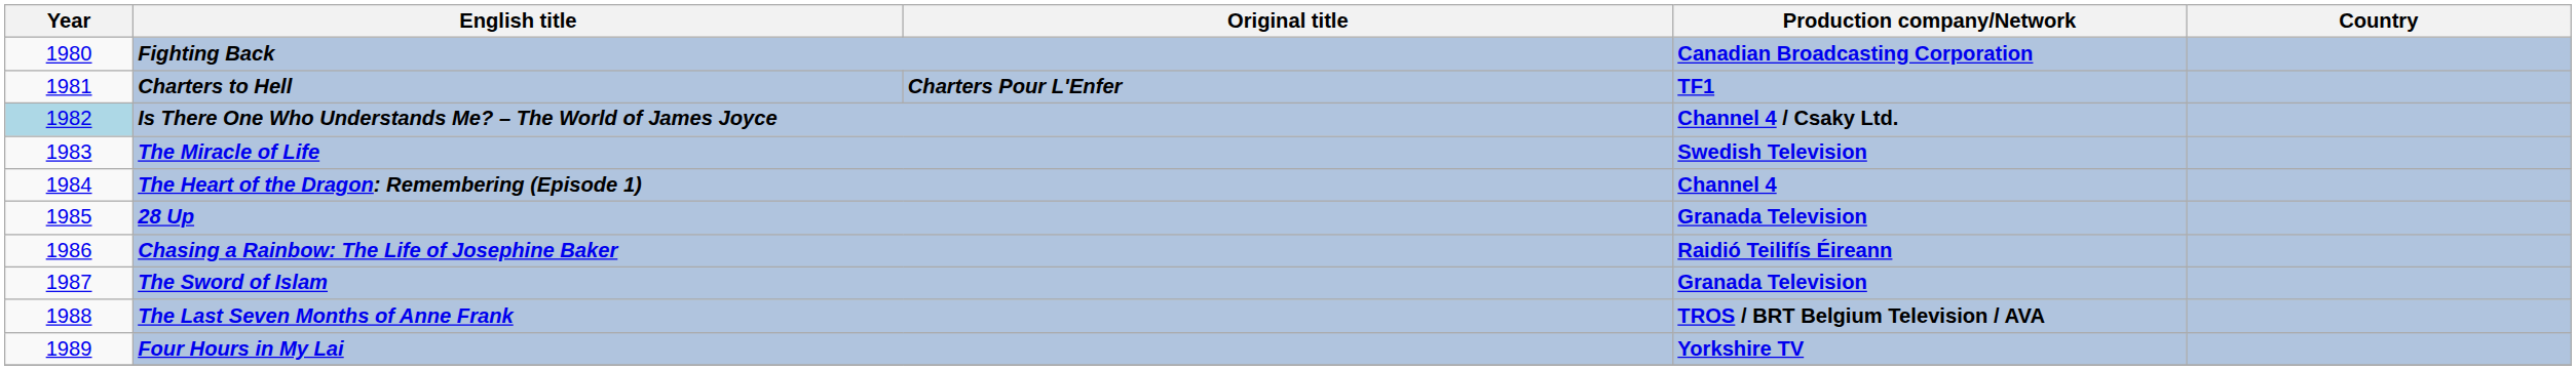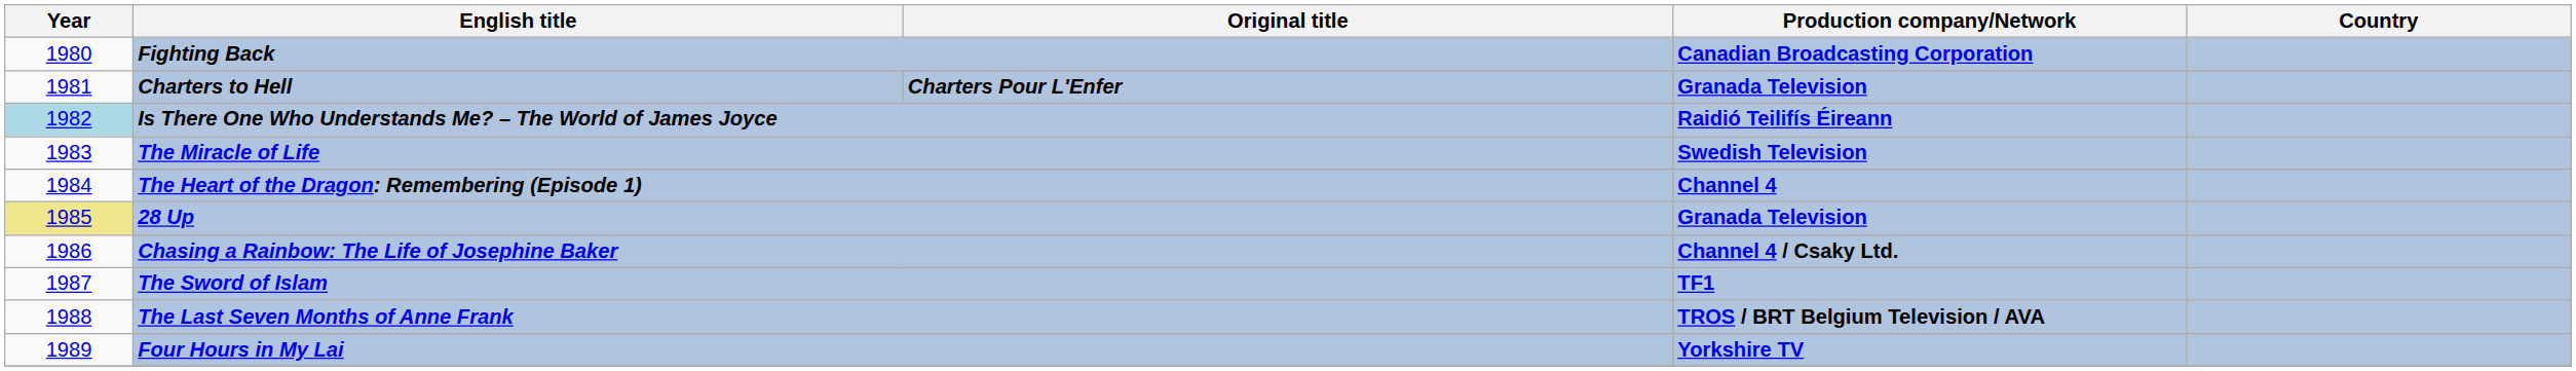 <table class="wikitable" width="100%" border="1" cellpadding="5" cellspacing="0">
 <tr>
 <th width=5%>Year</th>
 <th width=30%>English title</th>
 <th width=30%>Original title</th>
 <th width=20%><strong>Production company/Network</strong></th>
 <th width=15%><strong>Country</strong></th>
 </tr>
 <tr>
 <td style="text-align:center;"><a href='#'>1980</a></td>
 <td colspan="2" style="background:#B0C4DE;"><strong><em>Fighting Back</em></strong></td>
 <td style="background:#B0C4DE;"><strong><a href='#'>Canadian Broadcasting Corporation</a></strong></td>
 <td style="background:#B0C4DE;"><strong></strong></td>
 </tr>
 <tr>
 <td style="text-align:center;"><a href='#'>1981</a></td>
 <td style="background:#B0C4DE;"><strong><em>Charters to Hell</em></strong></td>
 <td style="background:#B0C4DE;"><strong><em>Charters Pour L'Enfer</em></strong></td>
-<td style="background:#B0C4DE;"><strong><a href='#'>TF1</a></strong></td>
+<td style="background:#B0C4DE;"><strong><a href='#'>Granada Television</a></strong></td>
 <td style="background:#B0C4DE;"><strong></strong></td>
 </tr>
 <tr>
 <td style="background: lightblue; text-align:center;"><a href='#'>1982</a></td>
 <td colspan="2" style="background:#B0C4DE;"><strong><em>Is There One Who Understands Me? – The World of James Joyce</em></strong></td>
-<td style="background:#B0C4DE;"><strong><a href='#'>Channel 4</a> / Csaky Ltd.</strong></td>
+<td style="background:#B0C4DE;"><strong><a href='#'>Raidió Teilifís Éireann</a></strong></td>
 <td style="background:#B0C4DE;"><strong></strong></td>
 </tr>
 <tr>
 <td style="text-align:center;"><a href='#'>1983</a></td>
 <td colspan="2" style="background:#B0C4DE;"><strong><em><a href='#'>The Miracle of Life</a></em></strong></td>
 <td style="background:#B0C4DE;"><strong><a href='#'>Swedish Television</a></strong></td>
 <td style="background:#B0C4DE;"><strong></strong></td>
 </tr>
 <tr>
 <td style="text-align:center;"><a href='#'>1984</a></td>
 <td colspan="2" style="background:#B0C4DE;"><strong><em><a href='#'>The Heart of the Dragon</a>: Remembering (Episode 1)</em></strong></td>
 <td style="background:#B0C4DE;"><strong><a href='#'>Channel 4</a></strong></td>
 <td style="background:#B0C4DE;"><strong></strong></td>
 </tr>
 <tr>
-<td style="text-align:center;"><a href='#'>1985</a></td>
+<td style="background: khaki; text-align:center;"><a href='#'>1985</a></td>
 <td colspan="2" style="background:#B0C4DE;"><strong><em><a href='#'>28 Up</a></em></strong></td>
 <td style="background:#B0C4DE;"><strong><a href='#'>Granada Television</a></strong></td>
 <td style="background:#B0C4DE;"><strong></strong></td>
 </tr>
 <tr>
 <td style="text-align:center;"><a href='#'>1986</a></td>
 <td colspan="2" style="background:#B0C4DE;"><strong><em><a href='#'>Chasing a Rainbow: The Life of Josephine Baker</a></em></strong></td>
-<td style="background:#B0C4DE;"><strong><a href='#'>Raidió Teilifís Éireann</a></strong></td>
+<td style="background:#B0C4DE;"><strong><a href='#'>Channel 4</a> / Csaky Ltd.</strong></td>
 <td style="background:#B0C4DE;"><strong></strong></td>
 </tr>
 <tr>
 <td style="text-align:center;"><a href='#'>1987</a></td>
 <td colspan="2" style="background:#B0C4DE;"><strong><em><a href='#'>The Sword of Islam</a></em></strong></td>
-<td style="background:#B0C4DE;"><strong><a href='#'>Granada Television</a></strong></td>
+<td style="background:#B0C4DE;"><strong><a href='#'>TF1</a></strong></td>
 <td style="background:#B0C4DE;"><strong></strong></td>
 </tr>
 <tr>
 <td style="text-align:center;"><a href='#'>1988</a></td>
 <td colspan="2" style="background:#B0C4DE;"><strong><em><a href='#'>The Last Seven Months of Anne Frank</a></em></strong></td>
 <td style="background:#B0C4DE;"><strong><a href='#'>TROS</a> / BRT Belgium Television / AVA</strong></td>
 <td style="background:#B0C4DE;"><strong></strong></td>
 </tr>
 <tr>
 <td style="text-align:center;"><a href='#'>1989</a></td>
 <td colspan="2" style="background:#B0C4DE;"><strong><em><a href='#'>Four Hours in My Lai</a></em></strong></td>
 <td style="background:#B0C4DE;"><strong><a href='#'>Yorkshire TV</a></strong></td>
 <td style="background:#B0C4DE;"><strong></strong></td>
 </tr>
 <tr>
 </tr>
 </table>
